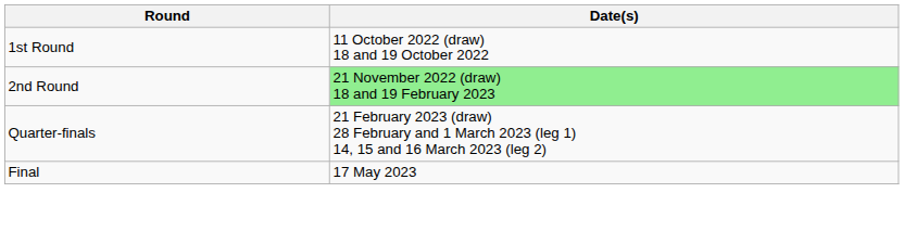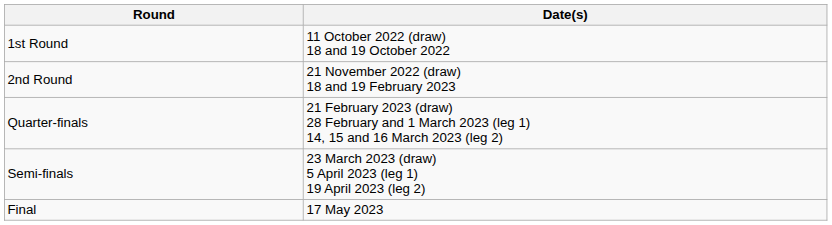 <table class="wikitable" style="width:50%; text-align:center;">
 <tr>
 <th style="width:20%">Round</th>
 <th style="width:35%">Date(s)</th>
 </tr>
 <tr>
 <td style="text-align:left;">1st Round</td>
 <td style="text-align:left;">11 October 2022 (draw) <br> 18 and 19 October 2022</td>
 </tr>
 <tr>
 <td style="text-align:left;">2nd Round</td>
-<td style="background: lightgreen; text-align:left;">21 November 2022 (draw) <br> 18 and 19 February 2023</td>
+<td style="text-align:left;">21 November 2022 (draw) <br> 18 and 19 February 2023</td>
 </tr>
 <tr>
 <td style="text-align:left;">Quarter-finals</td>
 <td style="text-align:left;">21 February 2023 (draw) <br> 28 February and 1 March 2023 (leg 1) <br> 14, 15 and 16 March 2023 (leg 2)</td>
 </tr>
 <tr>
+<td style="text-align:left;">Semi-finals</td>
+<td style="text-align:left;">23 March 2023 (draw) <br> 5 April 2023 (leg 1) <br> 19 April 2023 (leg 2)</td>
+</tr>
+<tr>
 <td style="text-align:left;">Final</td>
 <td style="text-align:left;">17 May 2023</td>
 </tr>
 </table>
